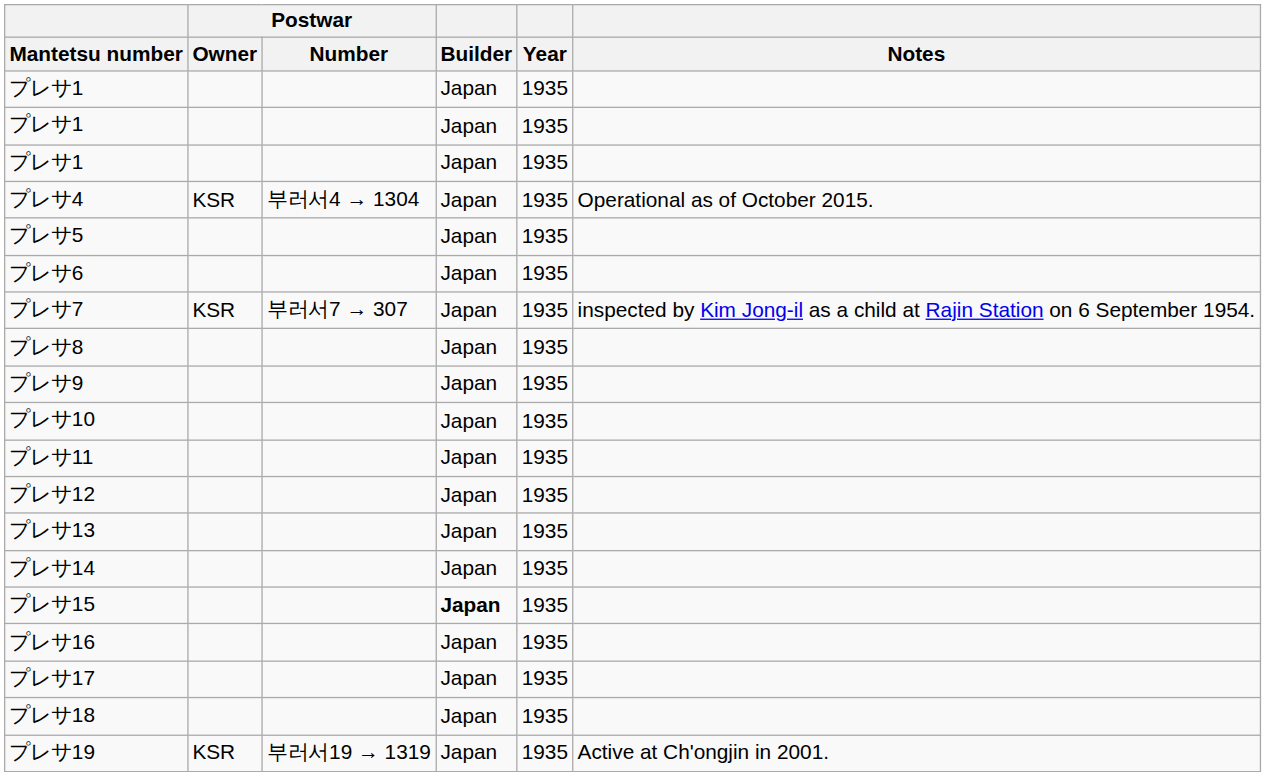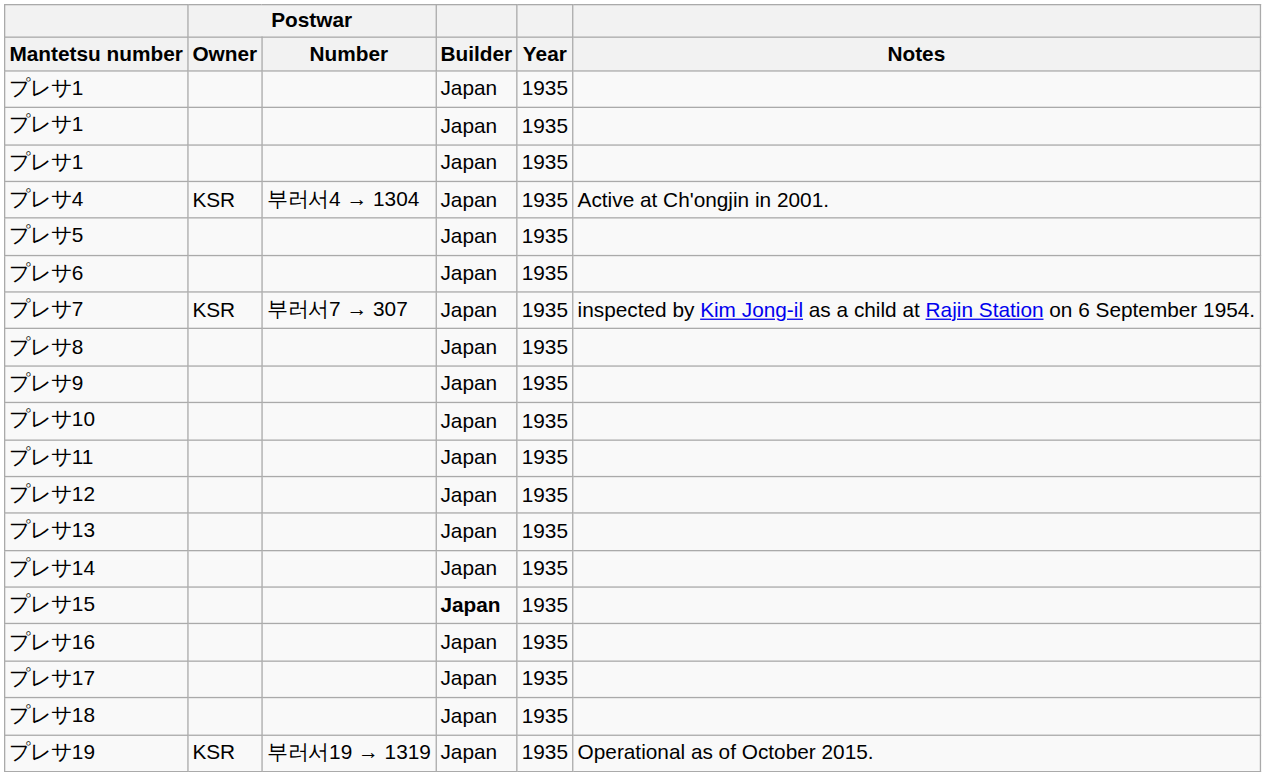 <table class="wikitable">
 <tr>
 <th></th>
 <th colspan="2">Postwar</th>
 <th></th>
 <th></th>
 <th></th>
 </tr>
 <tr>
 <th>Mantetsu number</th>
 <th>Owner</th>
 <th>Number</th>
 <th>Builder</th>
 <th>Year</th>
 <th>Notes</th>
 </tr>
 <tr>
 <td>プレサ1</td>
 <td></td>
 <td></td>
 <td>Japan</td>
 <td>1935</td>
 <td></td>
 </tr>
 <tr>
 <td>プレサ1</td>
 <td></td>
 <td></td>
 <td>Japan</td>
 <td>1935</td>
 <td></td>
 </tr>
 <tr>
 <td>プレサ1</td>
 <td></td>
 <td></td>
 <td>Japan</td>
 <td>1935</td>
 <td></td>
 </tr>
 <tr>
 <td>プレサ4</td>
 <td>KSR</td>
 <td>부러서4 → 1304</td>
 <td>Japan</td>
 <td>1935</td>
-<td>Operational as of October 2015.</td>
+<td>Active at Ch'ongjin in 2001.</td>
 </tr>
 <tr>
 <td>プレサ5</td>
 <td></td>
 <td></td>
 <td>Japan</td>
 <td>1935</td>
 <td></td>
 </tr>
 <tr>
 <td>プレサ6</td>
 <td></td>
 <td></td>
 <td>Japan</td>
 <td>1935</td>
 <td></td>
 </tr>
 <tr>
 <td>プレサ7</td>
 <td>KSR</td>
 <td>부러서7 → 307</td>
 <td>Japan</td>
 <td>1935</td>
 <td>inspected by <a href='#'>Kim Jong-il</a> as a child at <a href='#'>Rajin Station</a> on 6 September 1954.</td>
 </tr>
 <tr>
 <td>プレサ8</td>
 <td></td>
 <td></td>
 <td>Japan</td>
 <td>1935</td>
 <td></td>
 </tr>
 <tr>
 <td>プレサ9</td>
 <td></td>
 <td></td>
 <td>Japan</td>
 <td>1935</td>
 <td></td>
 </tr>
 <tr>
 <td>プレサ10</td>
 <td></td>
 <td></td>
 <td>Japan</td>
 <td>1935</td>
 <td></td>
 </tr>
 <tr>
 <td>プレサ11</td>
 <td></td>
 <td></td>
 <td>Japan</td>
 <td>1935</td>
 <td></td>
 </tr>
 <tr>
 <td>プレサ12</td>
 <td></td>
 <td></td>
 <td>Japan</td>
 <td>1935</td>
 <td></td>
 </tr>
 <tr>
 <td>プレサ13</td>
 <td></td>
 <td></td>
 <td>Japan</td>
 <td>1935</td>
 <td></td>
 </tr>
 <tr>
 <td>プレサ14</td>
 <td></td>
 <td></td>
 <td>Japan</td>
 <td>1935</td>
 <td></td>
 </tr>
 <tr>
 <td>プレサ15</td>
 <td></td>
 <td></td>
 <td><strong>Japan</strong></td>
 <td>1935</td>
 <td></td>
 </tr>
 <tr>
 <td>プレサ16</td>
 <td></td>
 <td></td>
 <td>Japan</td>
 <td>1935</td>
 <td></td>
 </tr>
 <tr>
 <td>プレサ17</td>
 <td></td>
 <td></td>
 <td>Japan</td>
 <td>1935</td>
 <td></td>
 </tr>
 <tr>
 <td>プレサ18</td>
 <td></td>
 <td></td>
 <td>Japan</td>
 <td>1935</td>
 <td></td>
 </tr>
 <tr>
 <td>プレサ19</td>
 <td>KSR</td>
 <td>부러서19 → 1319</td>
 <td>Japan</td>
 <td>1935</td>
-<td>Active at Ch'ongjin in 2001.</td>
+<td>Operational as of October 2015.</td>
 </tr>
 </table>
